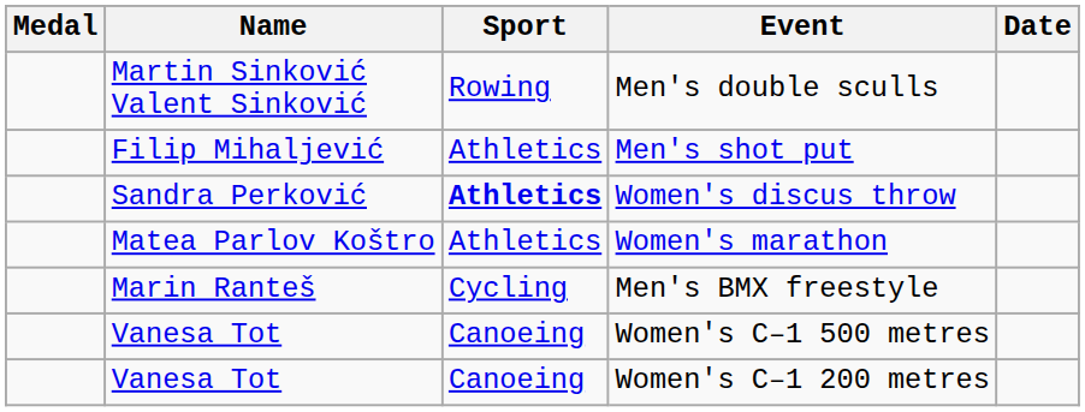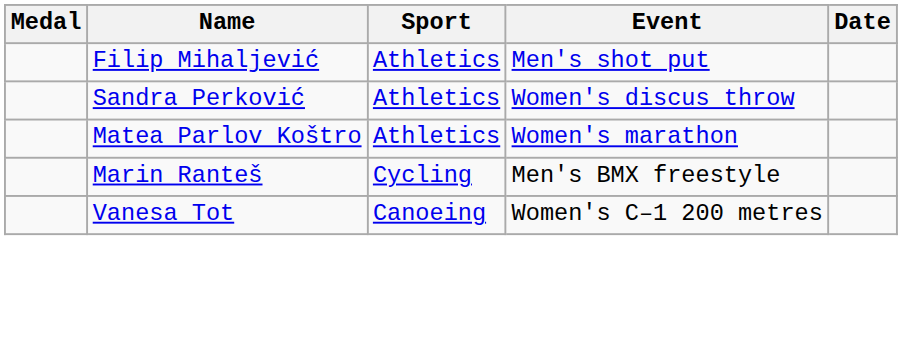 <table class="wikitable sortable" style="font-size: 95%;">
 <tr>
 <th>Medal</th>
 <th>Name</th>
 <th>Sport</th>
 <th>Event</th>
 <th>Date</th>
-</tr>
-<tr>
-<td></td>
-<td><a href='#'>Martin Sinković</a><br><a href='#'>Valent Sinković</a></td>
-<td><a href='#'>Rowing</a></td>
-<td>Men's double sculls</td>
-<td></td>
 </tr>
 <tr>
 <td></td>
 <td><a href='#'>Filip Mihaljević</a></td>
 <td><a href='#'>Athletics</a></td>
 <td><a href='#'>Men's shot put</a></td>
 <td></td>
 </tr>
 <tr>
 <td></td>
 <td><a href='#'>Sandra Perković</a></td>
-<td><strong><a href='#'>Athletics</a></strong></td>
+<td><a href='#'>Athletics</a></td>
 <td><a href='#'>Women's discus throw</a></td>
 <td></td>
 </tr>
 <tr>
 <td></td>
 <td><a href='#'>Matea Parlov Koštro</a></td>
 <td><a href='#'>Athletics</a></td>
 <td><a href='#'>Women's marathon</a></td>
 <td></td>
 </tr>
 <tr>
 <td></td>
 <td><a href='#'>Marin Ranteš</a></td>
 <td><a href='#'>Cycling</a></td>
 <td>Men's BMX freestyle</td>
 <td></td>
 </tr>
 <tr>
 <td></td>
 <td><a href='#'>Vanesa Tot</a></td>
 <td><a href='#'>Canoeing</a></td>
-<td>Women's C–1 500 metres</td>
-<td></td>
-</tr>
-<tr>
-<td></td>
-<td><a href='#'>Vanesa Tot</a></td>
-<td><a href='#'>Canoeing</a></td>
 <td>Women's C–1 200 metres</td>
 <td></td>
 </tr>
 </table>
